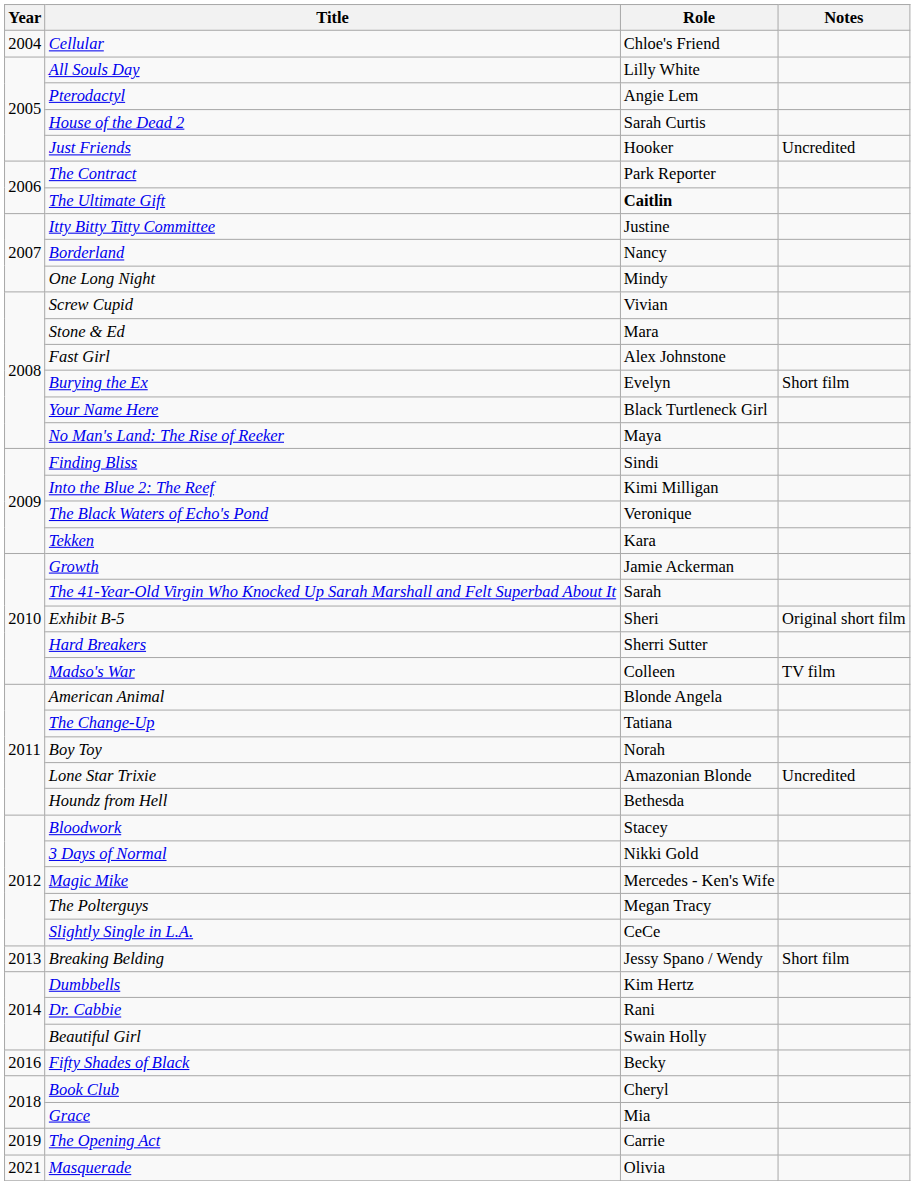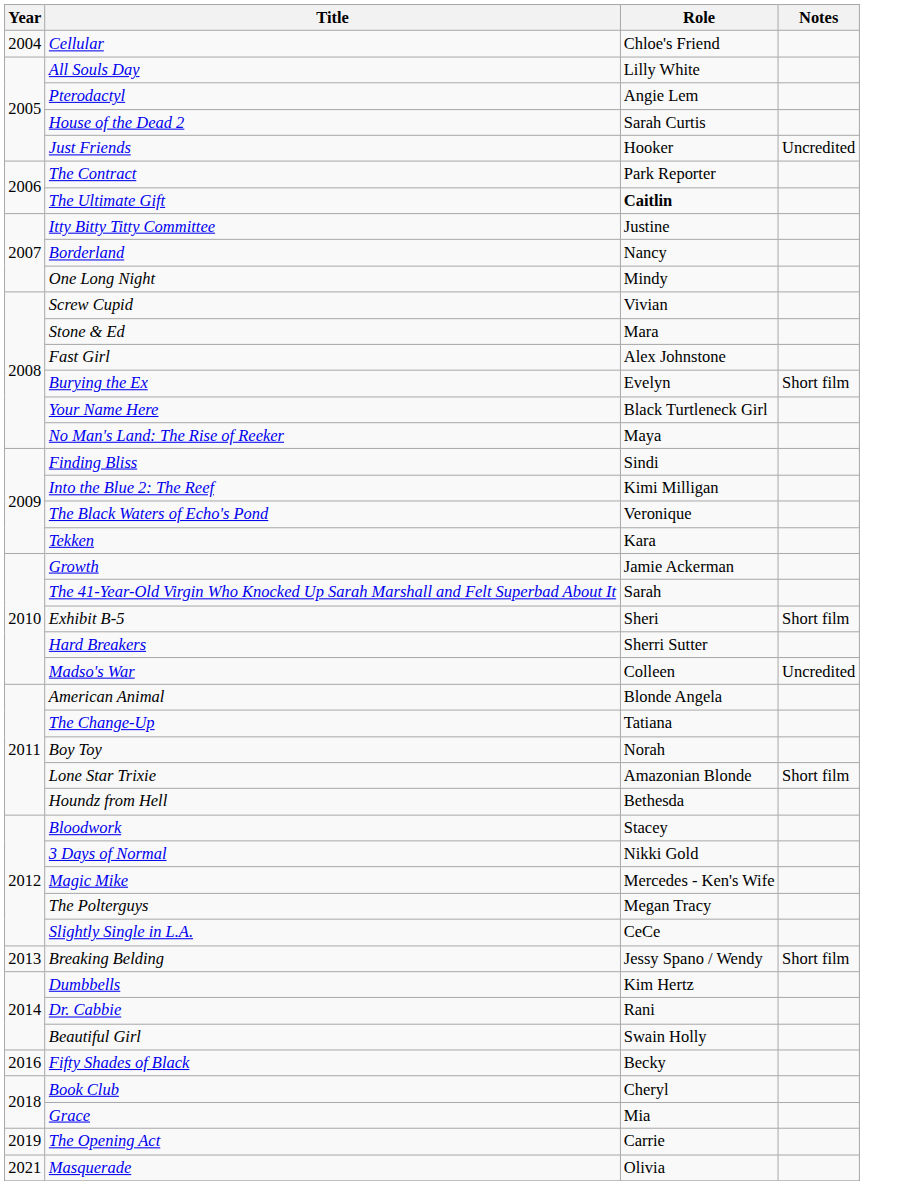 <table class="wikitable sortable">
 <tr>
 <th>Year</th>
 <th>Title</th>
 <th>Role</th>
 <th class="unsortable">Notes</th>
 </tr>
 <tr>
 <td>2004</td>
 <td><em><a href='#'>Cellular</a></em></td>
 <td>Chloe's Friend</td>
 <td></td>
 </tr>
 <tr>
 <td rowspan="4">2005</td>
 <td><em><a href='#'>All Souls Day</a></em></td>
 <td>Lilly White</td>
 <td></td>
 </tr>
 <tr>
 <td><em><a href='#'>Pterodactyl</a></em></td>
 <td>Angie Lem</td>
 <td></td>
 </tr>
 <tr>
 <td><em><a href='#'>House of the Dead 2</a></em></td>
 <td>Sarah Curtis</td>
 <td></td>
 </tr>
 <tr>
 <td><em><a href='#'>Just Friends</a></em></td>
 <td>Hooker</td>
 <td>Uncredited</td>
 </tr>
 <tr>
 <td rowspan="2">2006</td>
 <td><em><a href='#'>The Contract</a></em></td>
 <td>Park Reporter</td>
 <td></td>
 </tr>
 <tr>
 <td><em><a href='#'>The Ultimate Gift</a></em></td>
 <td><strong>Caitlin</strong></td>
 <td></td>
 </tr>
 <tr>
 <td rowspan="3">2007</td>
 <td><em><a href='#'>Itty Bitty Titty Committee</a></em></td>
 <td>Justine</td>
 <td></td>
 </tr>
 <tr>
 <td><em><a href='#'>Borderland</a></em></td>
 <td>Nancy</td>
 <td></td>
 </tr>
 <tr>
 <td><em>One Long Night</em></td>
 <td>Mindy</td>
 <td></td>
 </tr>
 <tr>
 <td rowspan="6">2008</td>
 <td><em>Screw Cupid</em></td>
 <td>Vivian</td>
 <td></td>
 </tr>
 <tr>
 <td><em>Stone & Ed</em></td>
 <td>Mara</td>
 <td></td>
 </tr>
 <tr>
 <td><em>Fast Girl</em></td>
 <td>Alex Johnstone</td>
 <td></td>
 </tr>
 <tr>
 <td><em><a href='#'>Burying the Ex</a></em></td>
 <td>Evelyn</td>
 <td>Short film</td>
 </tr>
 <tr>
 <td><em><a href='#'>Your Name Here</a></em></td>
 <td>Black Turtleneck Girl</td>
 <td></td>
 </tr>
 <tr>
 <td><em><a href='#'>No Man's Land: The Rise of Reeker</a></em></td>
 <td>Maya</td>
 <td></td>
 </tr>
 <tr>
 <td rowspan="4">2009</td>
 <td><em><a href='#'>Finding Bliss</a></em></td>
 <td>Sindi</td>
 <td></td>
 </tr>
 <tr>
 <td><em><a href='#'>Into the Blue 2: The Reef</a></em></td>
 <td>Kimi Milligan</td>
 <td></td>
 </tr>
 <tr>
 <td><em><a href='#'>The Black Waters of Echo's Pond</a></em></td>
 <td>Veronique</td>
 <td></td>
 </tr>
 <tr>
 <td><em><a href='#'>Tekken</a></em></td>
 <td>Kara</td>
 <td></td>
 </tr>
 <tr>
 <td rowspan="5">2010</td>
 <td><em><a href='#'>Growth</a></em></td>
 <td>Jamie Ackerman</td>
 <td></td>
 </tr>
 <tr>
 <td><em><a href='#'>The 41-Year-Old Virgin Who Knocked Up Sarah Marshall and Felt Superbad About It</a></em></td>
 <td>Sarah</td>
 <td></td>
 </tr>
 <tr>
 <td><em>Exhibit B-5</em></td>
 <td>Sheri</td>
-<td>Original short film</td>
+<td>Short film</td>
 </tr>
 <tr>
 <td><em><a href='#'>Hard Breakers</a></em></td>
 <td>Sherri Sutter</td>
 <td></td>
 </tr>
 <tr>
 <td><em><a href='#'>Madso's War</a></em></td>
 <td>Colleen</td>
-<td>TV film</td>
+<td>Uncredited</td>
 </tr>
 <tr>
 <td rowspan="5">2011</td>
 <td><em>American Animal</em></td>
 <td>Blonde Angela</td>
 <td></td>
 </tr>
 <tr>
 <td><em><a href='#'>The Change-Up</a></em></td>
 <td>Tatiana</td>
 <td></td>
 </tr>
 <tr>
 <td><em>Boy Toy</em></td>
 <td>Norah</td>
 <td></td>
 </tr>
 <tr>
 <td><em>Lone Star Trixie</em></td>
 <td>Amazonian Blonde</td>
-<td>Uncredited</td>
+<td>Short film</td>
 </tr>
 <tr>
 <td><em>Houndz from Hell</em></td>
 <td>Bethesda</td>
 <td></td>
 </tr>
 <tr>
 <td rowspan="5">2012</td>
 <td><em><a href='#'>Bloodwork</a></em></td>
 <td>Stacey</td>
 <td></td>
 </tr>
 <tr>
 <td><em><a href='#'>3 Days of Normal</a></em></td>
 <td>Nikki Gold</td>
 <td></td>
 </tr>
 <tr>
 <td><em><a href='#'>Magic Mike</a></em></td>
 <td>Mercedes - Ken's Wife</td>
 <td></td>
 </tr>
 <tr>
 <td><em>The Polterguys</em></td>
 <td>Megan Tracy</td>
 <td></td>
 </tr>
 <tr>
 <td><em><a href='#'>Slightly Single in L.A.</a></em></td>
 <td>CeCe</td>
 <td></td>
 </tr>
 <tr>
 <td>2013</td>
 <td><em>Breaking Belding</em></td>
 <td>Jessy Spano / Wendy</td>
 <td>Short film</td>
 </tr>
 <tr>
 <td rowspan="3">2014</td>
 <td><em><a href='#'>Dumbbells</a></em></td>
 <td>Kim Hertz</td>
 <td></td>
 </tr>
 <tr>
 <td><em><a href='#'>Dr. Cabbie</a></em></td>
 <td>Rani</td>
 <td></td>
 </tr>
 <tr>
 <td><em>Beautiful Girl</em></td>
 <td>Swain Holly</td>
 <td></td>
 </tr>
 <tr>
 <td>2016</td>
 <td><em><a href='#'>Fifty Shades of Black</a></em></td>
 <td>Becky</td>
 <td></td>
 </tr>
 <tr>
 <td rowspan="2">2018</td>
 <td><em><a href='#'>Book Club</a></em></td>
 <td>Cheryl</td>
 <td></td>
 </tr>
 <tr>
 <td><em><a href='#'>Grace</a></em></td>
 <td>Mia</td>
 <td></td>
 </tr>
 <tr>
 <td>2019</td>
 <td><em><a href='#'>The Opening Act</a></em></td>
 <td>Carrie</td>
 <td></td>
 </tr>
 <tr>
 <td>2021</td>
 <td><em><a href='#'>Masquerade</a></em></td>
 <td>Olivia</td>
 <td></td>
 </tr>
 </table>
